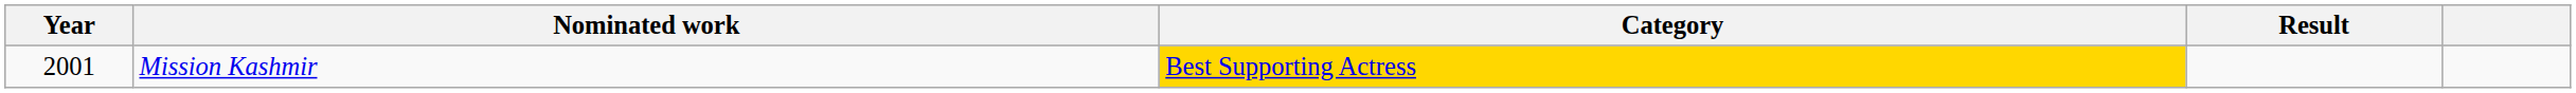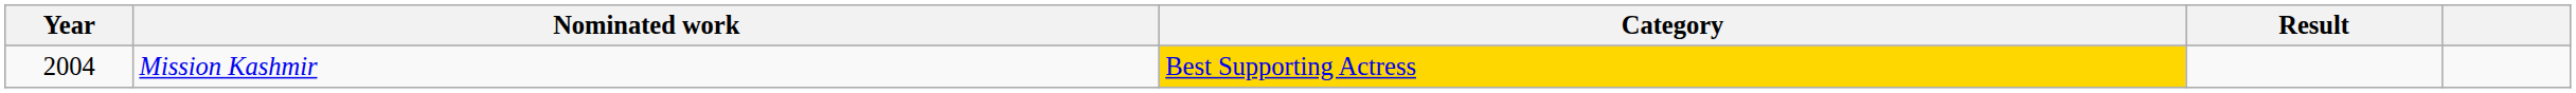 <table class="wikitable sortable" width=100%>
 <tr>
 <th width=5%>Year</th>
 <th width=40%>Nominated work</th>
 <th width=40%>Category</th>
 <th width=10%>Result</th>
 <th width=5%></th>
 </tr>
 <tr>
-<td style="text-align:center;">2001</td>
+<td style="text-align:center;">2004</td>
 <td><em><a href='#'>Mission Kashmir</a></em></td>
 <td style="background: gold;"><a href='#'>Best Supporting Actress</a></td>
 <td></td>
 <td style="text-align:center;"></td>
 </tr>
 </table>
